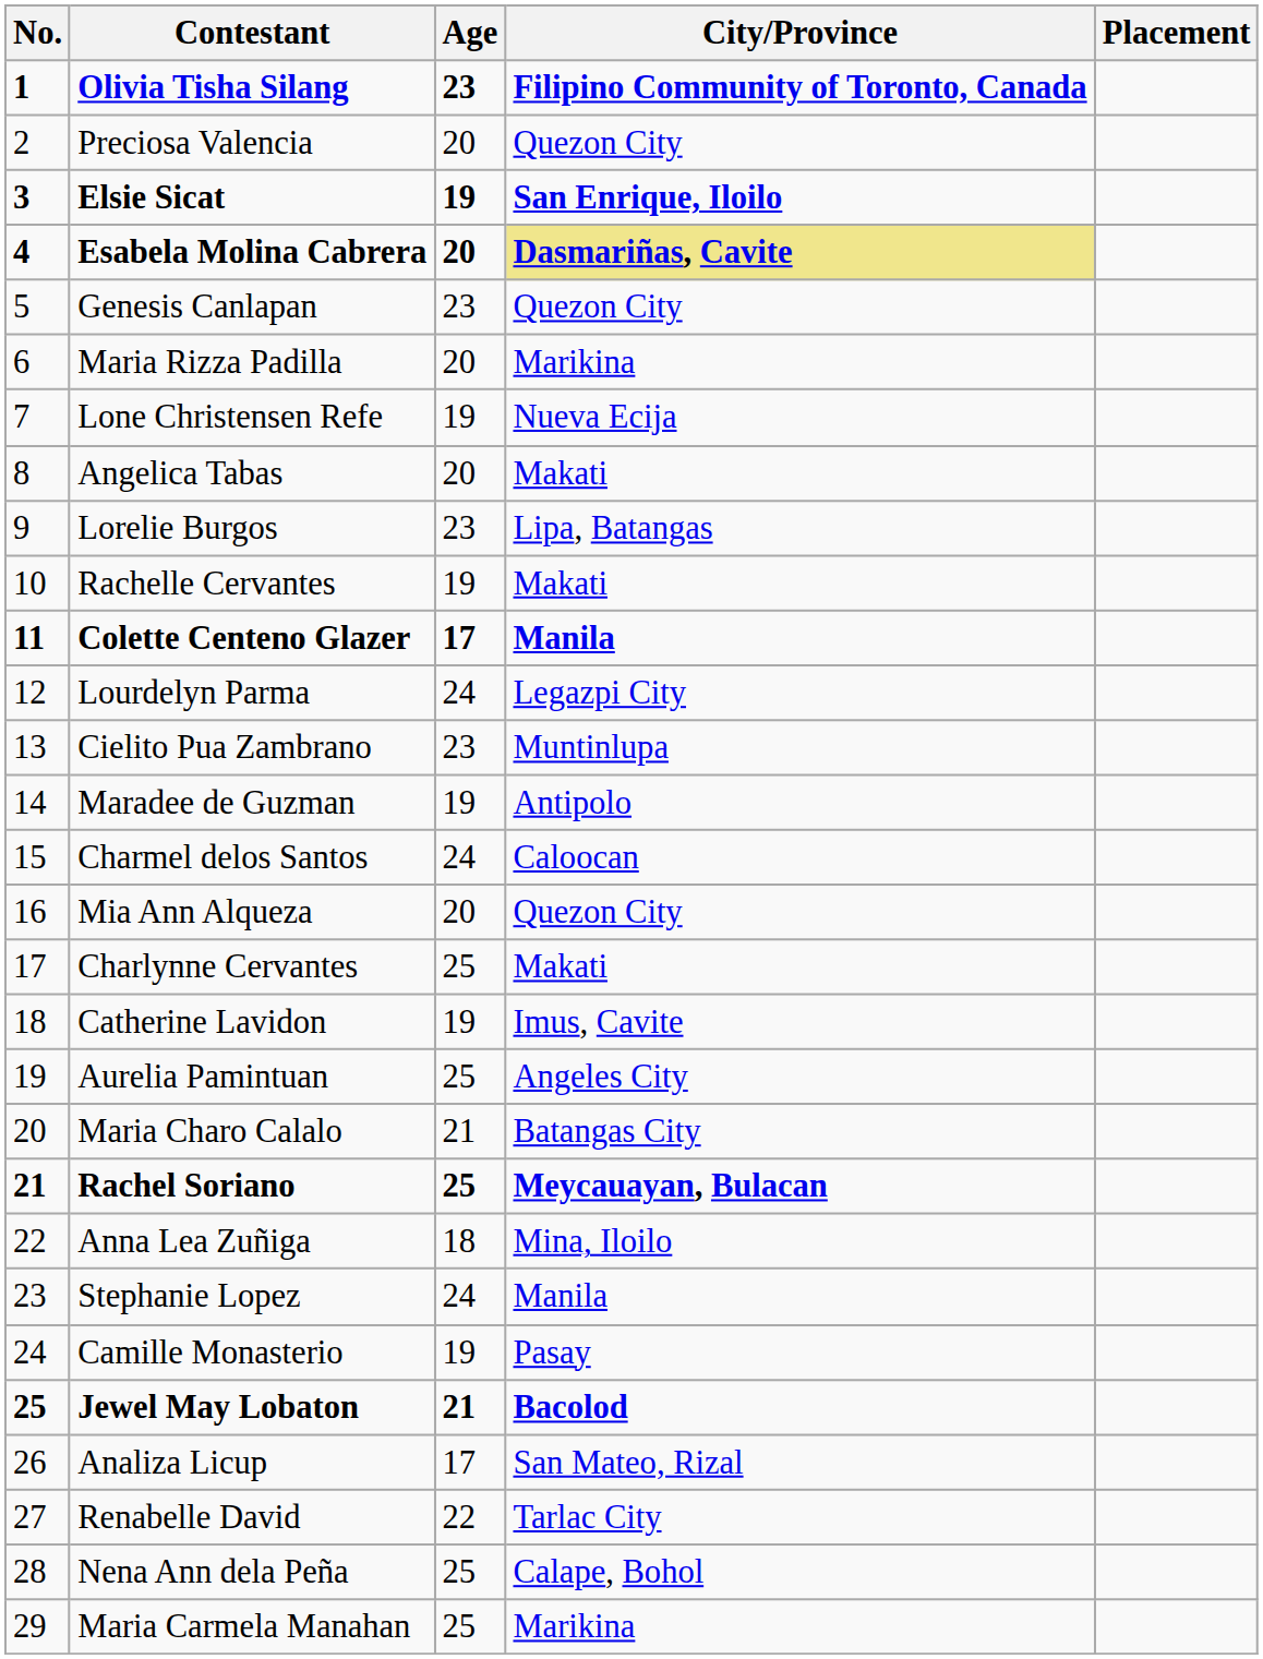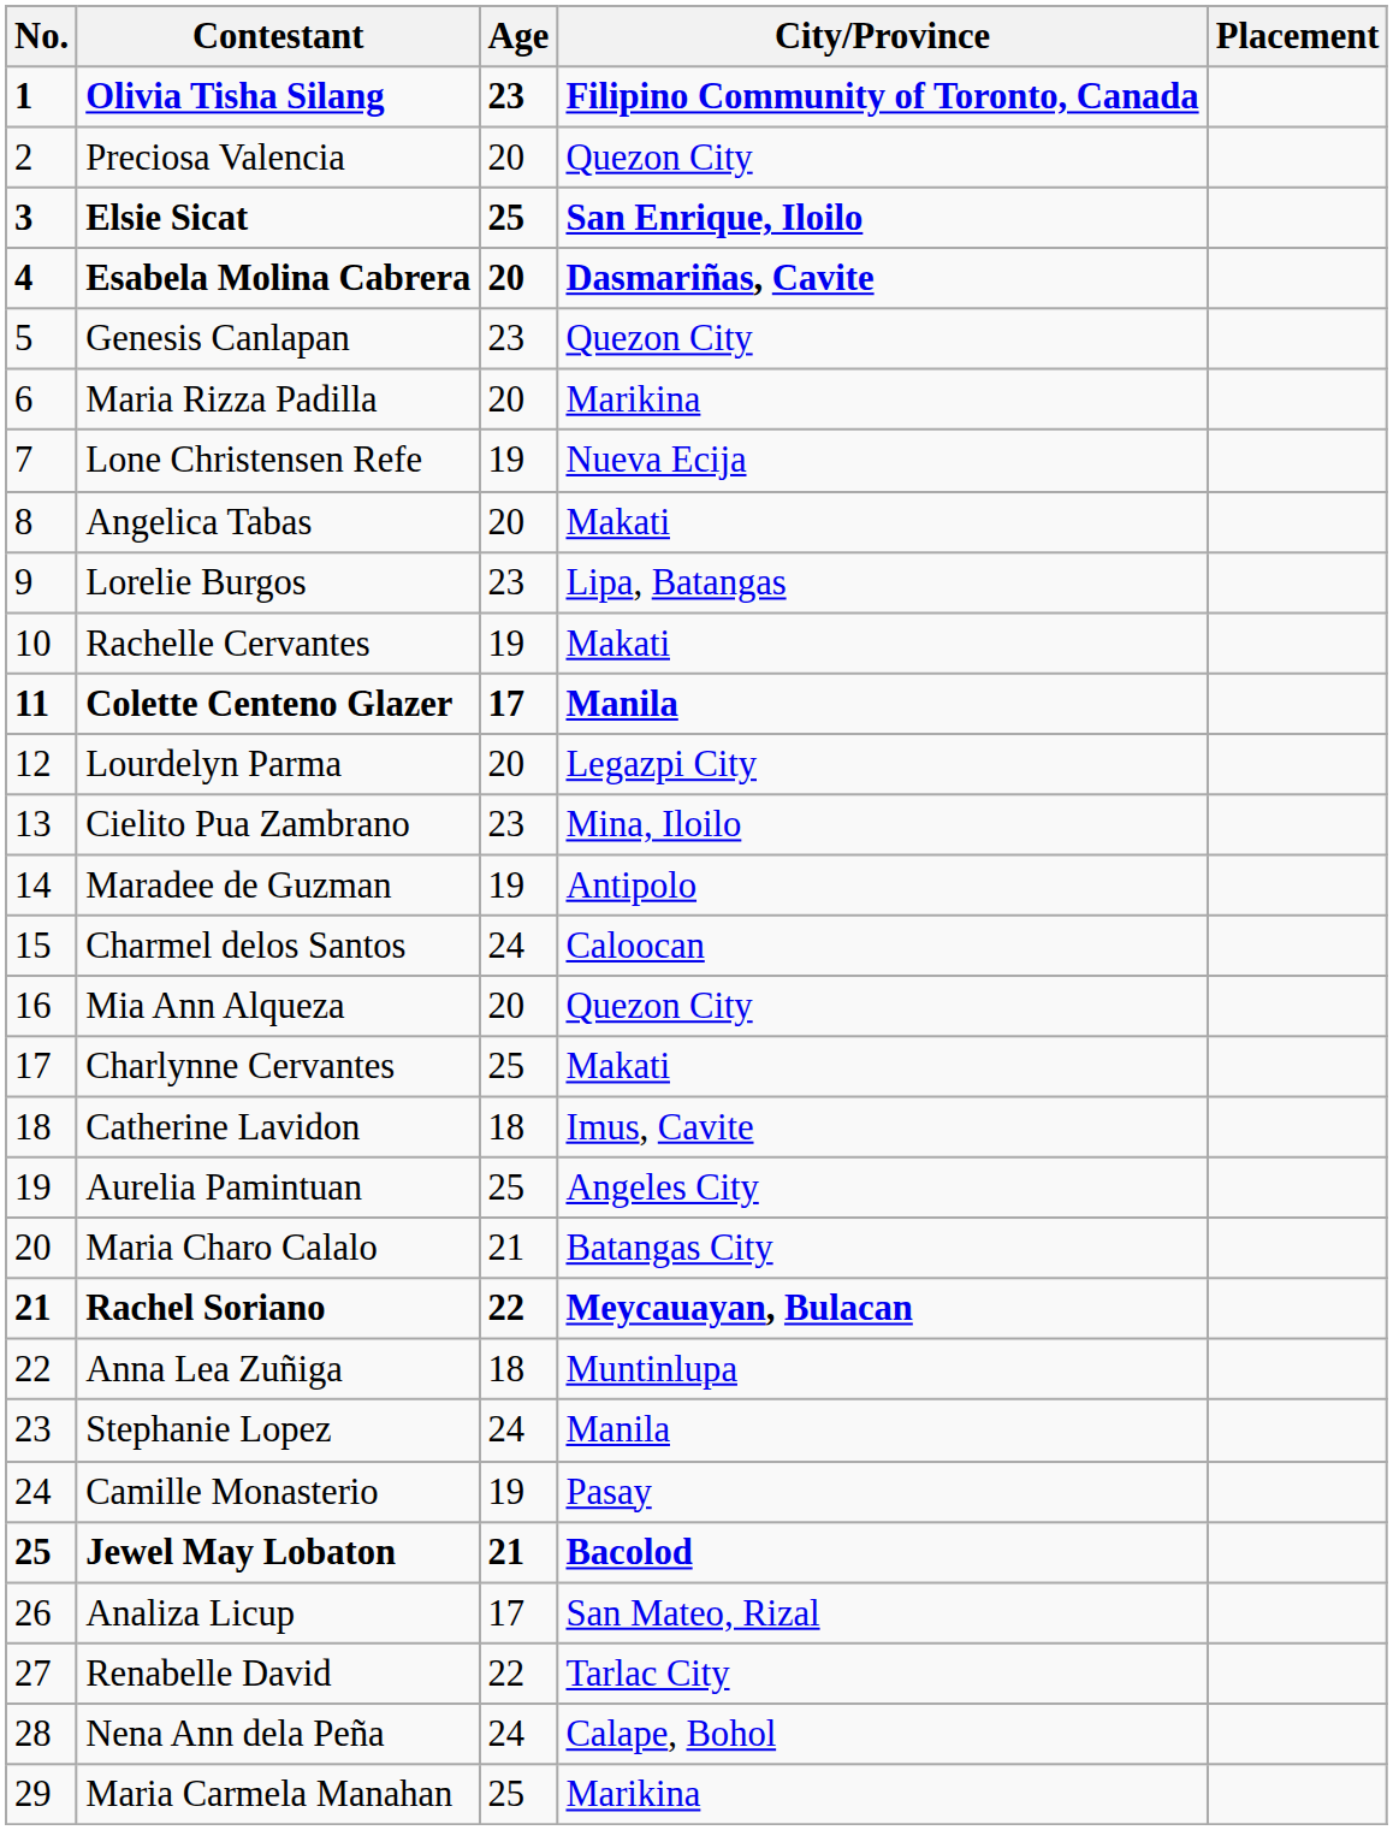 <table class="wikitable sortable" style="font-size: 95%;">
 <tr>
 <th>No.</th>
 <th>Contestant</th>
 <th>Age</th>
 <th>City/Province</th>
 <th>Placement</th>
 </tr>
 <tr>
 <td><strong>1</strong></td>
 <td><a href='#'><strong>Olivia Tisha Silang</strong></a></td>
 <td><strong>23</strong></td>
 <td><strong><a href='#'>Filipino Community of Toronto, Canada</a></strong></td>
 <td></td>
 </tr>
 <tr>
 <td>2</td>
 <td>Preciosa Valencia</td>
 <td>20</td>
 <td><a href='#'>Quezon City</a></td>
 <td></td>
 </tr>
 <tr>
 <td><strong>3</strong></td>
 <td><strong>Elsie Sicat</strong></td>
-<td><strong>19</strong></td>
+<td><strong>25</strong></td>
 <td><strong><a href='#'>San Enrique, Iloilo</a></strong></td>
 <td></td>
 </tr>
 <tr>
 <td><strong>4</strong></td>
 <td><strong>Esabela Molina Cabrera</strong></td>
 <td><strong>20</strong></td>
-<td style="background: khaki;"><strong><a href='#'>Dasmariñas</a>, <a href='#'>Cavite</a></strong></td>
+<td><strong><a href='#'>Dasmariñas</a>, <a href='#'>Cavite</a></strong></td>
 <td></td>
 </tr>
 <tr>
 <td>5</td>
 <td>Genesis Canlapan</td>
 <td>23</td>
 <td><a href='#'>Quezon City</a></td>
 <td></td>
 </tr>
 <tr>
 <td>6</td>
 <td>Maria Rizza Padilla</td>
 <td>20</td>
 <td><a href='#'>Marikina</a></td>
 <td></td>
 </tr>
 <tr>
 <td>7</td>
 <td>Lone Christensen Refe</td>
 <td>19</td>
 <td><a href='#'>Nueva Ecija</a></td>
 <td></td>
 </tr>
 <tr>
 <td>8</td>
 <td>Angelica Tabas</td>
 <td>20</td>
 <td><a href='#'>Makati</a></td>
 <td></td>
 </tr>
 <tr>
 <td>9</td>
 <td>Lorelie Burgos</td>
 <td>23</td>
 <td><a href='#'>Lipa</a>, <a href='#'>Batangas</a></td>
 <td></td>
 </tr>
 <tr>
 <td>10</td>
 <td>Rachelle Cervantes</td>
 <td>19</td>
 <td><a href='#'>Makati</a></td>
 <td></td>
 </tr>
 <tr>
 <td><strong>11</strong></td>
 <td><strong>Colette Centeno Glazer</strong></td>
 <td><strong>17</strong></td>
 <td><strong><a href='#'>Manila</a></strong></td>
 <td></td>
 </tr>
 <tr>
 <td>12</td>
 <td>Lourdelyn Parma</td>
-<td>24</td>
+<td>20</td>
 <td><a href='#'>Legazpi City</a></td>
 <td></td>
 </tr>
 <tr>
 <td>13</td>
 <td>Cielito Pua Zambrano</td>
 <td>23</td>
-<td><a href='#'>Muntinlupa</a></td>
+<td><a href='#'>Mina, Iloilo</a></td>
 <td></td>
 </tr>
 <tr>
 <td>14</td>
 <td>Maradee de Guzman</td>
 <td>19</td>
 <td><a href='#'>Antipolo</a></td>
 <td></td>
 </tr>
 <tr>
 <td>15</td>
 <td>Charmel delos Santos</td>
 <td>24</td>
 <td><a href='#'>Caloocan</a></td>
 <td></td>
 </tr>
 <tr>
 <td>16</td>
 <td>Mia Ann Alqueza</td>
 <td>20</td>
 <td><a href='#'>Quezon City</a></td>
 <td></td>
 </tr>
 <tr>
 <td>17</td>
 <td>Charlynne Cervantes</td>
 <td>25</td>
 <td><a href='#'>Makati</a></td>
 <td></td>
 </tr>
 <tr>
 <td>18</td>
 <td>Catherine Lavidon</td>
-<td>19</td>
+<td>18</td>
 <td><a href='#'>Imus</a>, <a href='#'>Cavite</a></td>
 <td></td>
 </tr>
 <tr>
 <td>19</td>
 <td>Aurelia Pamintuan</td>
 <td>25</td>
 <td><a href='#'>Angeles City</a></td>
 <td></td>
 </tr>
 <tr>
 <td>20</td>
 <td>Maria Charo Calalo</td>
 <td>21</td>
 <td><a href='#'>Batangas City</a></td>
 <td></td>
 </tr>
 <tr>
 <td><strong>21</strong></td>
 <td><strong>Rachel Soriano</strong></td>
-<td><strong>25</strong></td>
+<td><strong>22</strong></td>
 <td><strong><a href='#'>Meycauayan</a>, <a href='#'>Bulacan</a></strong></td>
 <td></td>
 </tr>
 <tr>
 <td>22</td>
 <td>Anna Lea Zuñiga</td>
 <td>18</td>
-<td><a href='#'>Mina, Iloilo</a></td>
+<td><a href='#'>Muntinlupa</a></td>
 <td></td>
 </tr>
 <tr>
 <td>23</td>
 <td>Stephanie Lopez</td>
 <td>24</td>
 <td><a href='#'>Manila</a></td>
 <td></td>
 </tr>
 <tr>
 <td>24</td>
 <td>Camille Monasterio</td>
 <td>19</td>
 <td><a href='#'>Pasay</a></td>
 <td></td>
 </tr>
 <tr>
 <td><strong>25</strong></td>
 <td><strong>Jewel May Lobaton</strong></td>
 <td><strong>21</strong></td>
 <td><strong><a href='#'>Bacolod</a></strong></td>
 <td></td>
 </tr>
 <tr>
 <td>26</td>
 <td>Analiza Licup</td>
 <td>17</td>
 <td><a href='#'>San Mateo, Rizal</a></td>
 <td></td>
 </tr>
 <tr>
 <td>27</td>
 <td>Renabelle David</td>
 <td>22</td>
 <td><a href='#'>Tarlac City</a></td>
 <td></td>
 </tr>
 <tr>
 <td>28</td>
 <td>Nena Ann dela Peña</td>
-<td>25</td>
+<td>24</td>
 <td><a href='#'>Calape</a>, <a href='#'>Bohol</a></td>
 <td></td>
 </tr>
 <tr>
 <td>29</td>
 <td>Maria Carmela Manahan</td>
 <td>25</td>
 <td><a href='#'>Marikina</a></td>
 <td></td>
 </tr>
 <tr>
 </tr>
 </table>
